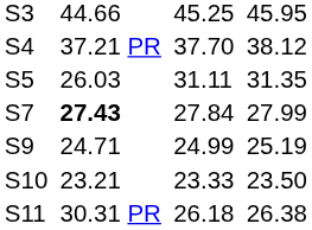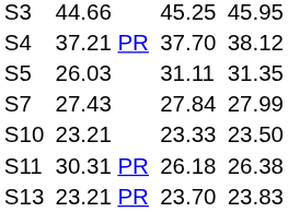 <table>
 <tr>
 <td>S3 <br></td>
 <td></td>
 <td>44.66</td>
 <td></td>
 <td>45.25</td>
 <td></td>
 <td>45.95</td>
 </tr>
 <tr>
 <td>S4 <br></td>
 <td></td>
 <td>37.21 <a href='#'>PR</a></td>
 <td></td>
 <td>37.70</td>
 <td></td>
 <td>38.12</td>
 </tr>
 <tr>
 <td>S5 <br></td>
 <td></td>
 <td>26.03</td>
 <td></td>
 <td>31.11</td>
 <td></td>
 <td>31.35</td>
 </tr>
 <tr>
 <td>S7 <br></td>
 <td></td>
-<td><strong>27.43</strong></td>
+<td>27.43</td>
 <td></td>
 <td>27.84</td>
 <td></td>
 <td>27.99</td>
-</tr>
-<tr>
-<td>S9 <br></td>
-<td></td>
-<td>24.71</td>
-<td></td>
-<td>24.99</td>
-<td></td>
-<td>25.19</td>
 </tr>
 <tr>
 <td>S10 <br></td>
 <td></td>
 <td>23.21</td>
 <td></td>
 <td>23.33</td>
 <td></td>
 <td>23.50</td>
 </tr>
 <tr>
 <td>S11 <br></td>
 <td></td>
 <td>30.31 <a href='#'>PR</a></td>
 <td></td>
 <td>26.18</td>
 <td></td>
 <td>26.38</td>
 </tr>
+<tr>
+<td>S13 <br></td>
+<td></td>
+<td>23.21 <a href='#'>PR</a></td>
+<td></td>
+<td>23.70</td>
+<td></td>
+<td>23.83</td>
+</tr>
 </table>
